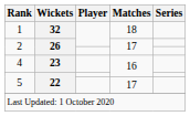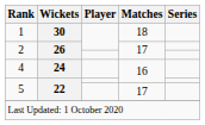 <table class="wikitable">
 <tr>
 <th>Rank</th>
 <th>Wickets</th>
 <th>Player</th>
 <th>Matches</th>
 <th>Series</th>
 </tr>
 <tr>
 <td align=center>1</td>
-<th scope=row style=text-align:center;>32</th>
+<th scope=row style=text-align:center;>30</th>
 <td rowspan=2></td>
 <td align=center>18</td>
 <td></td>
 </tr>
 <tr>
 <td align=center rowspan=2>2</td>
 <th scope=row style=text-align:center; rowspan=2>26</th>
 <td align=center rowspan=2>17</td>
 <td></td>
 </tr>
 <tr>
 <td></td>
 <td></td>
 </tr>
 <tr>
 <td align=center>4</td>
-<th scope=row style=text-align:center;>23</th>
+<th scope=row style=text-align:center;>24</th>
 <td></td>
 <td align=center rowspan=2>16</td>
 <td></td>
 </tr>
 <tr>
 <td align=center rowspan=2>5</td>
 <th scope=row style=text-align:center; rowspan=2>22</th>
 <td></td>
 <td></td>
 </tr>
 <tr>
 <td></td>
 <td align=center>17</td>
 <td></td>
 </tr>
 <tr>
 </tr>
 <tr class=sortbottom>
 <td colspan=6><small>Last Updated: 1 October 2020</small></td>
 </tr>
 </table>
